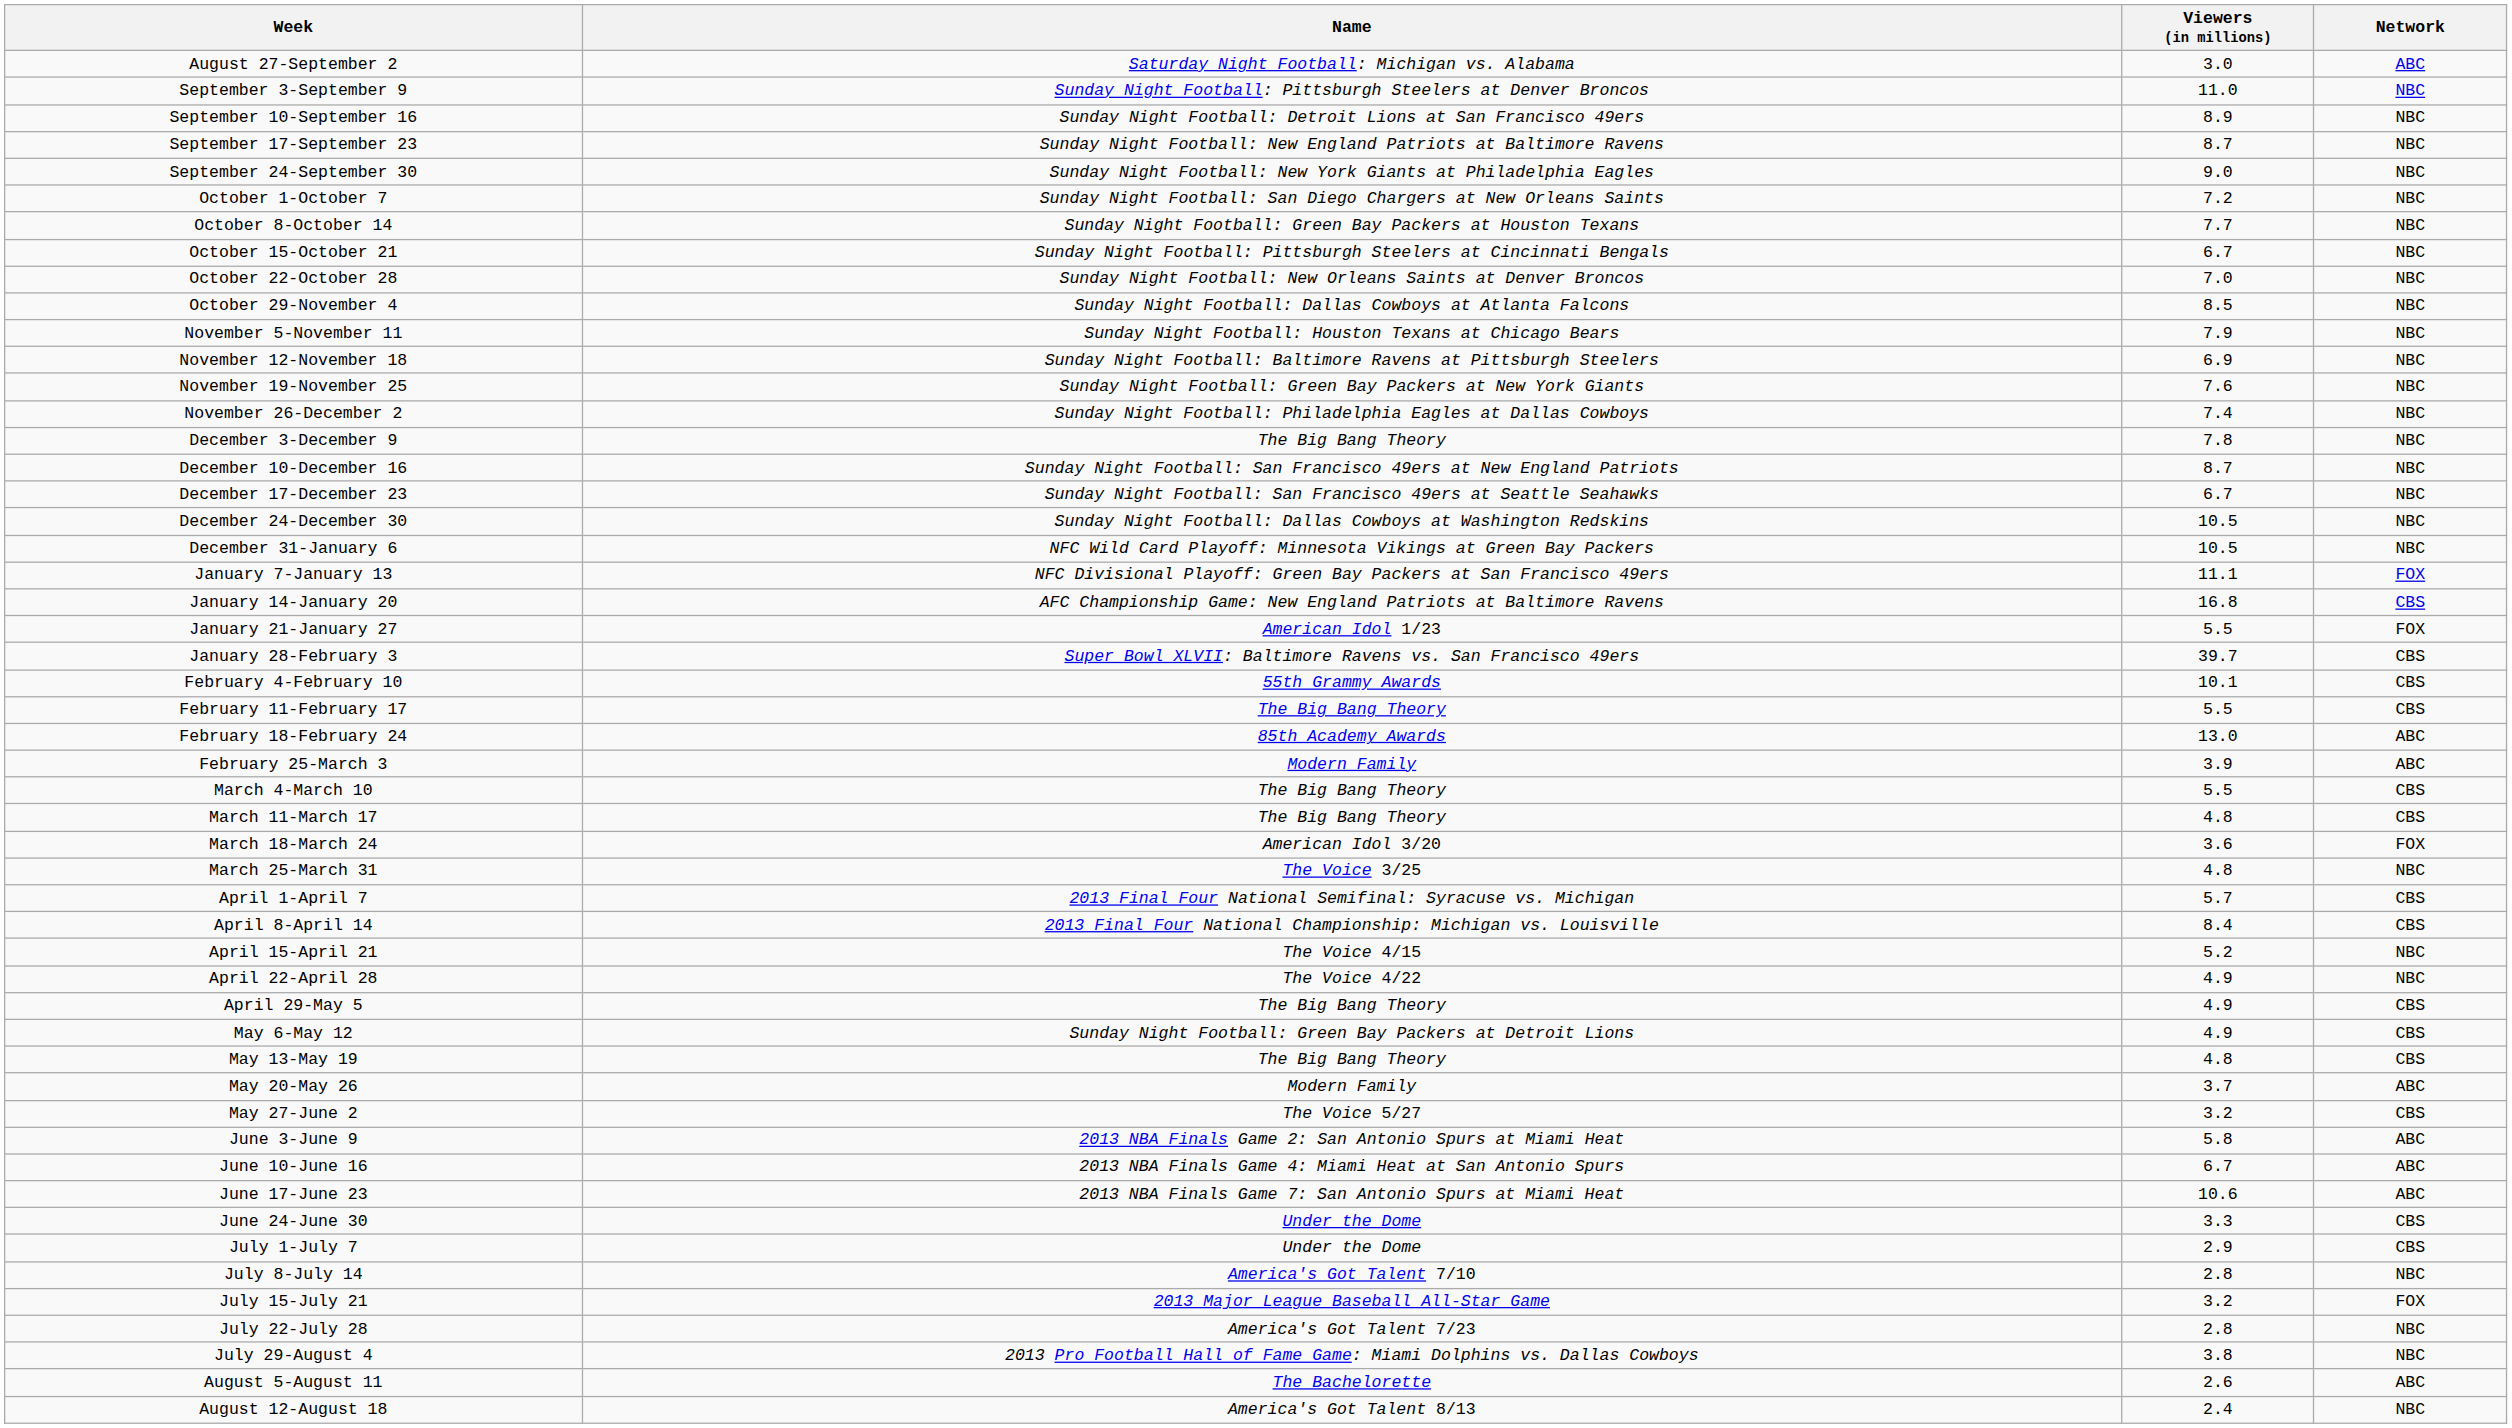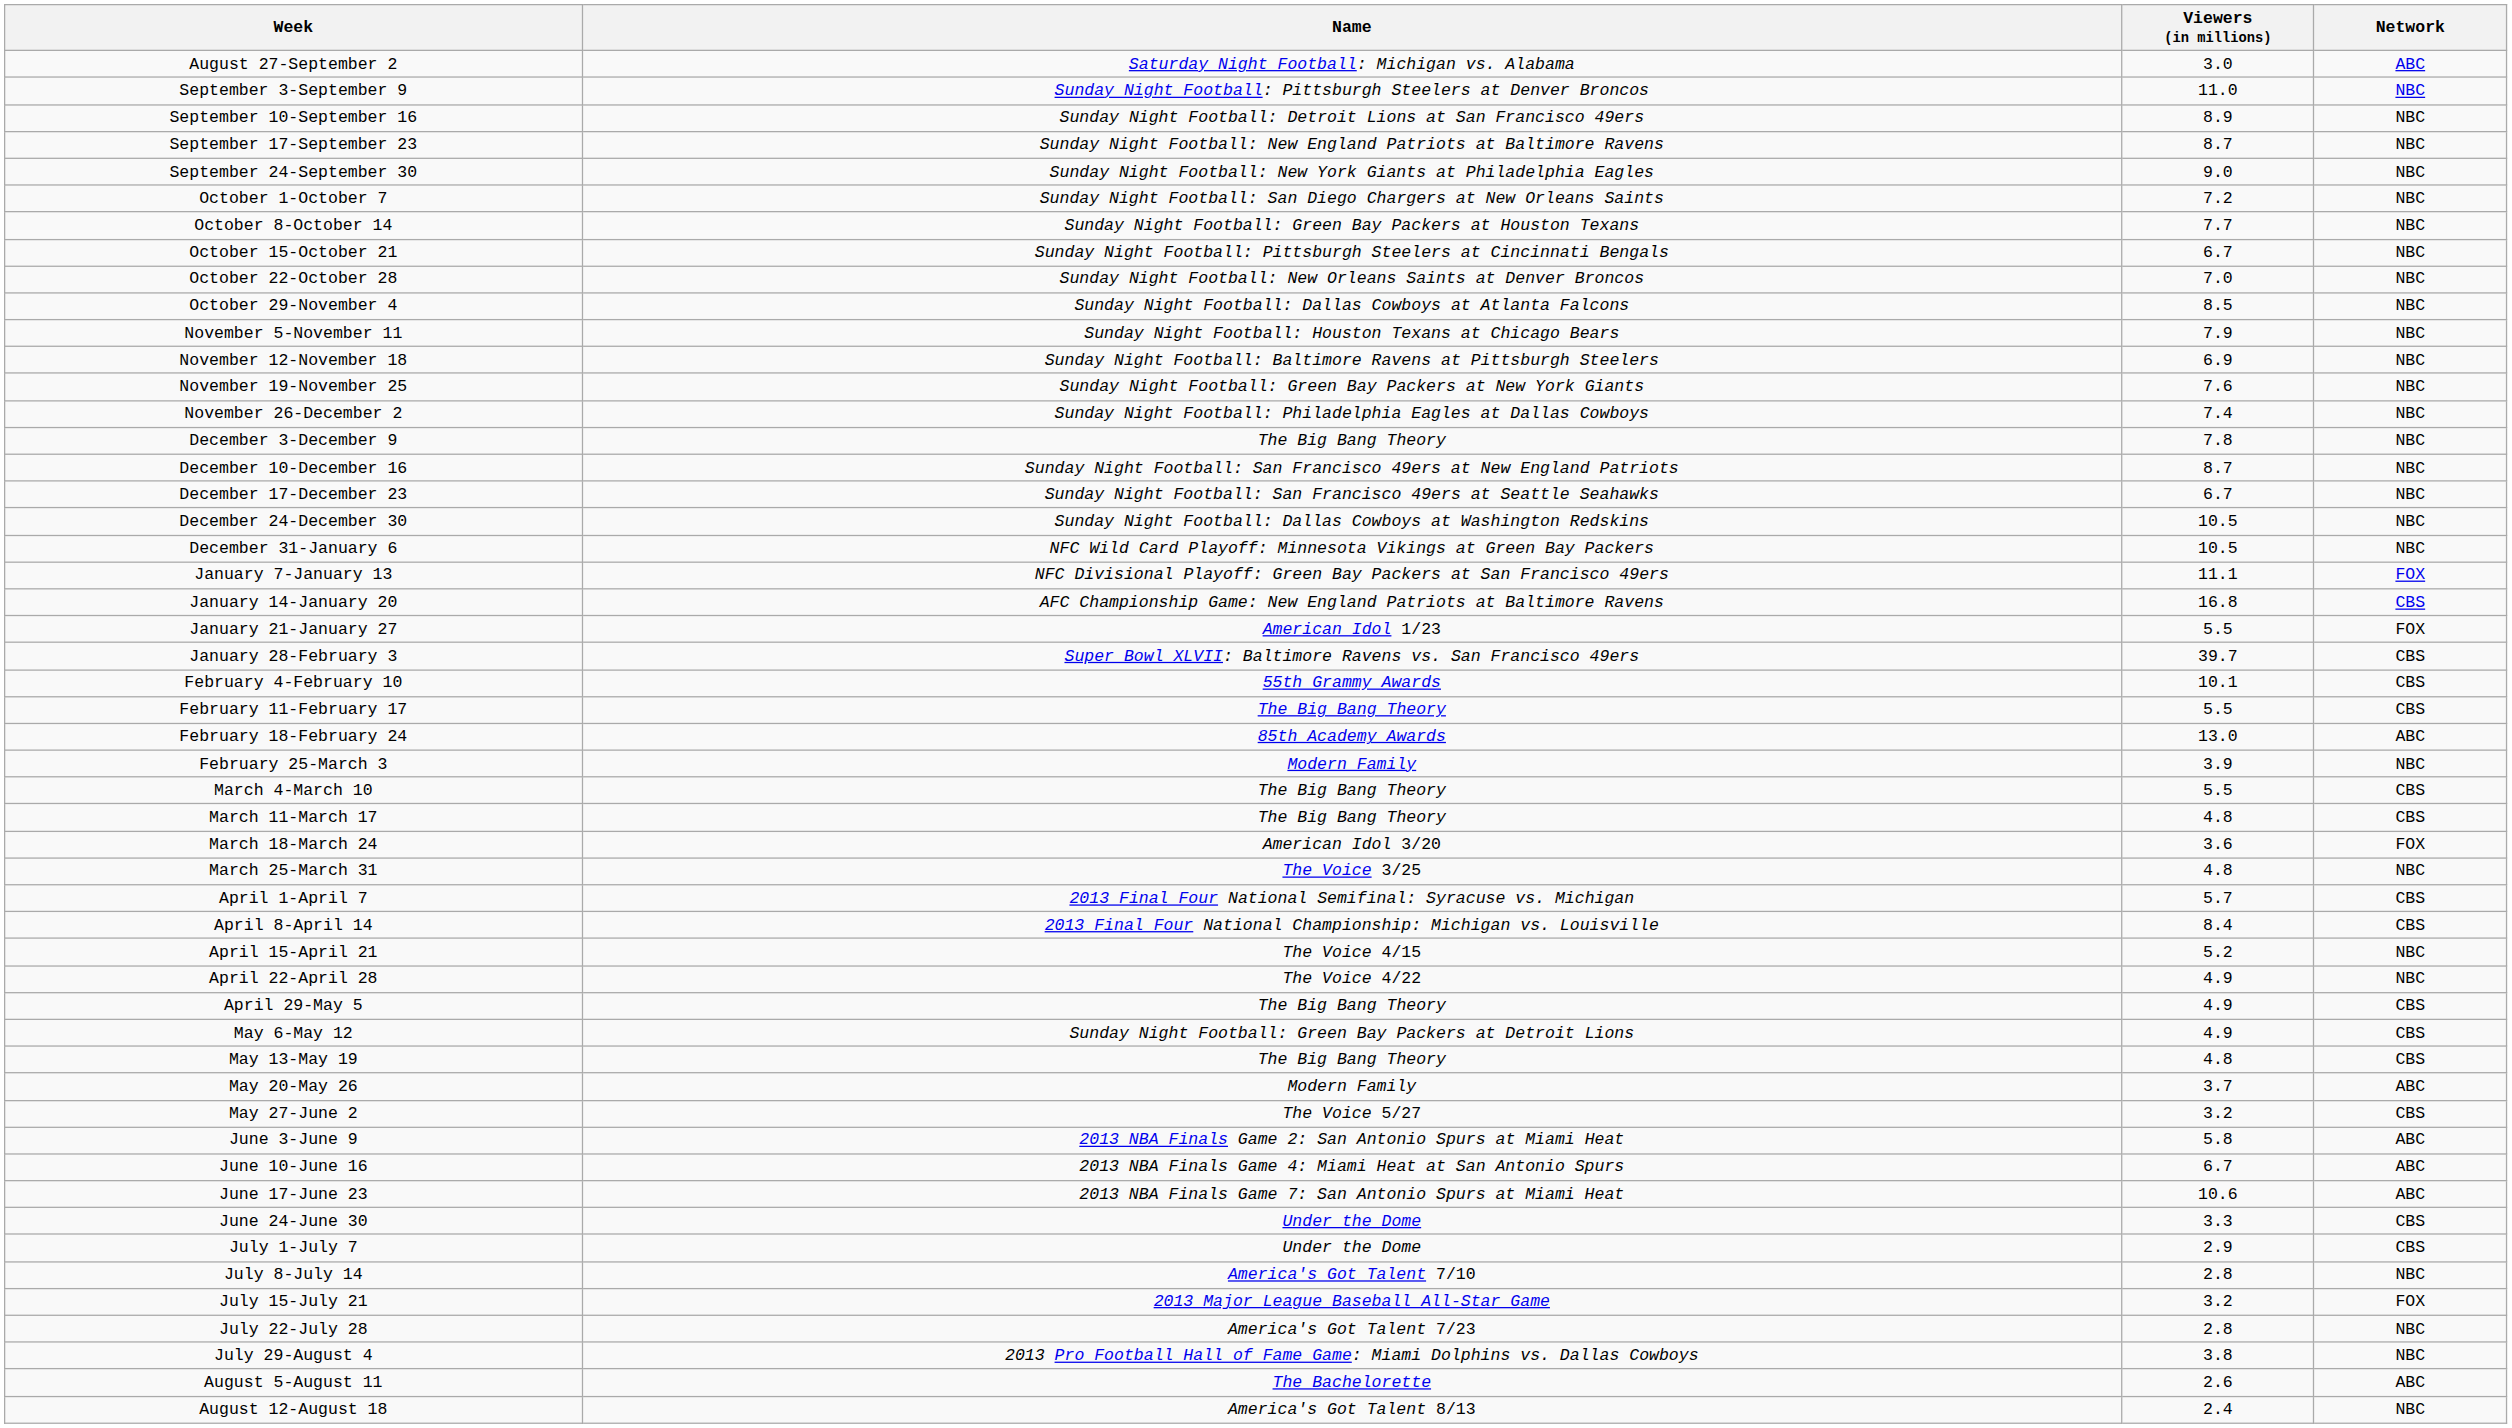 <table class="wikitable sortable collapsible collapsed">
 <tr>
 <th width="12%">Week</th>
 <th width="32%">Name</th>
 <th width="4%">Viewers<br><small>(in millions)</small></th>
 <th width="4%">Network</th>
 </tr>
 <tr align="center">
 <td align=center>August 27-September 2</td>
 <td align=center><em><a href='#'>Saturday Night Football</a>: Michigan vs. Alabama</em></td>
 <td align=center>3.0</td>
 <td align=center><a href='#'>ABC</a></td>
 </tr>
 <tr align="center">
 <td align=center>September 3-September 9</td>
 <td align=center><em><a href='#'>Sunday Night Football</a>: Pittsburgh Steelers at Denver Broncos</em></td>
 <td align=center>11.0</td>
 <td align=center><a href='#'>NBC</a></td>
 </tr>
 <tr align="center">
 <td align=center>September 10-September 16</td>
 <td align=center><em>Sunday Night Football: Detroit Lions at San Francisco 49ers</em></td>
 <td align=center>8.9</td>
 <td align=center>NBC</td>
 </tr>
 <tr align="center">
 <td align=center>September 17-September 23</td>
 <td align=center><em>Sunday Night Football: New England Patriots at Baltimore Ravens</em></td>
 <td align=center>8.7</td>
 <td align=center>NBC</td>
 </tr>
 <tr align="center">
 <td align=center>September 24-September 30</td>
 <td align=center><em>Sunday Night Football: New York Giants at Philadelphia Eagles</em></td>
 <td align=center>9.0</td>
 <td align=center>NBC</td>
 </tr>
 <tr align="center">
 <td align=center>October 1-October 7</td>
 <td align=center><em>Sunday Night Football: San Diego Chargers at New Orleans Saints</em></td>
 <td align=center>7.2</td>
 <td align=center>NBC</td>
 </tr>
 <tr align="center">
 <td align=center>October 8-October 14</td>
 <td align=center><em>Sunday Night Football: Green Bay Packers at Houston Texans</em></td>
 <td align=center>7.7</td>
 <td align=center>NBC</td>
 </tr>
 <tr align="center">
 <td align=center>October 15-October 21</td>
 <td align=center><em>Sunday Night Football: Pittsburgh Steelers at Cincinnati Bengals</em></td>
 <td align=center>6.7</td>
 <td align=center>NBC</td>
 </tr>
 <tr align="center">
 <td align=center>October 22-October 28</td>
 <td align=center><em>Sunday Night Football: New Orleans Saints at Denver Broncos</em></td>
 <td align=center>7.0</td>
 <td align=center>NBC</td>
 </tr>
 <tr align="center">
 <td align=center>October 29-November 4</td>
 <td align=center><em>Sunday Night Football: Dallas Cowboys at Atlanta Falcons</em></td>
 <td align=center>8.5</td>
 <td align=center>NBC</td>
 </tr>
 <tr align="center">
 <td align=center>November 5-November 11</td>
 <td align=center><em>Sunday Night Football: Houston Texans at Chicago Bears</em></td>
 <td align=center>7.9</td>
 <td align=center>NBC</td>
 </tr>
 <tr align="center">
 <td align=center>November 12-November 18</td>
 <td align=center><em>Sunday Night Football: Baltimore Ravens at Pittsburgh Steelers</em></td>
 <td align=center>6.9</td>
 <td align=center>NBC</td>
 </tr>
 <tr align="center">
 <td align=center>November 19-November 25</td>
 <td align=center><em>Sunday Night Football: Green Bay Packers at New York Giants</em></td>
 <td align=center>7.6</td>
 <td align=center>NBC</td>
 </tr>
 <tr align="center">
 <td align=center>November 26-December 2</td>
 <td align=center><em>Sunday Night Football: Philadelphia Eagles at Dallas Cowboys</em></td>
 <td align=center>7.4</td>
 <td align=center>NBC</td>
 </tr>
 <tr align="center">
 <td align=center>December 3-December 9</td>
 <td align=center><em>The Big Bang Theory</em></td>
 <td align=center>7.8</td>
 <td align=center>NBC</td>
 </tr>
 <tr align="center">
 <td align=center>December 10-December 16</td>
 <td align=center><em>Sunday Night Football: San Francisco 49ers at New England Patriots</em></td>
 <td align=center>8.7</td>
 <td align=center>NBC</td>
 </tr>
 <tr align="center">
 <td align=center>December 17-December 23</td>
 <td align=center><em>Sunday Night Football: San Francisco 49ers at Seattle Seahawks</em></td>
 <td align=center>6.7</td>
 <td align=center>NBC</td>
 </tr>
 <tr align="center">
 <td align=center>December 24-December 30</td>
 <td align=center><em>Sunday Night Football: Dallas Cowboys at Washington Redskins</em></td>
 <td align=center>10.5</td>
 <td align=center>NBC</td>
 </tr>
 <tr align="center">
 <td align=center>December 31-January 6</td>
 <td align=center><em>NFC Wild Card Playoff: Minnesota Vikings at Green Bay Packers</em></td>
 <td align=center>10.5</td>
 <td align=center>NBC</td>
 </tr>
 <tr align="center">
 <td align=center>January 7-January 13</td>
 <td align=center><em>NFC Divisional Playoff: Green Bay Packers at San Francisco 49ers</em></td>
 <td align=center>11.1</td>
 <td align=center><a href='#'>FOX</a></td>
 </tr>
 <tr align="center">
 <td align=center>January 14-January 20</td>
 <td align=center><em>AFC Championship Game: New England Patriots at Baltimore Ravens</em></td>
 <td align=center>16.8</td>
 <td align=center><a href='#'>CBS</a></td>
 </tr>
 <tr align="center">
 <td align=center>January 21-January 27</td>
 <td align=center><em><a href='#'>American Idol</a></em> 1/23</td>
 <td align=center>5.5</td>
 <td align=center>FOX</td>
 </tr>
 <tr align="center">
 <td align=center>January 28-February 3</td>
 <td align=center><em><a href='#'>Super Bowl XLVII</a>: Baltimore Ravens vs. San Francisco 49ers</em></td>
 <td align=center>39.7</td>
 <td align=center>CBS</td>
 </tr>
 <tr align="center">
 <td align=center>February 4-February 10</td>
 <td align=center><em><a href='#'>55th Grammy Awards</a></em></td>
 <td align=center>10.1</td>
 <td align=center>CBS</td>
 </tr>
 <tr align="center">
 <td align=center>February 11-February 17</td>
 <td align=center><em><a href='#'>The Big Bang Theory</a></em></td>
 <td align=center>5.5</td>
 <td align=center>CBS</td>
 </tr>
 <tr align="center">
 <td align=center>February 18-February 24</td>
 <td align=center><em><a href='#'>85th Academy Awards</a></em></td>
 <td align=center>13.0</td>
 <td align=center>ABC</td>
 </tr>
 <tr align="center">
 <td align=center>February 25-March 3</td>
 <td align=center><em><a href='#'>Modern Family</a></em></td>
 <td align=center>3.9</td>
-<td align=center>ABC</td>
+<td align=center>NBC</td>
 </tr>
 <tr align="center">
 <td align=center>March 4-March 10</td>
 <td align=center><em>The Big Bang Theory</em></td>
 <td align=center>5.5</td>
 <td align=center>CBS</td>
 </tr>
 <tr align="center">
 <td align=center>March 11-March 17</td>
 <td align=center><em>The Big Bang Theory</em></td>
 <td align=center>4.8</td>
 <td align=center>CBS</td>
 </tr>
 <tr align="center">
 <td align=center>March 18-March 24</td>
 <td align=center><em>American Idol</em> 3/20</td>
 <td align=center>3.6</td>
 <td align=center>FOX</td>
 </tr>
 <tr align="center">
 <td align=center>March 25-March 31</td>
 <td align=center><em><a href='#'>The Voice</a></em> 3/25</td>
 <td align=center>4.8</td>
 <td align=center>NBC</td>
 </tr>
 <tr align="center">
 <td align=center>April 1-April 7</td>
 <td align=center><em><a href='#'>2013 Final Four</a> National Semifinal: Syracuse vs. Michigan</em></td>
 <td align=center>5.7</td>
 <td align=center>CBS</td>
 </tr>
 <tr align="center">
 <td align=center>April 8-April 14</td>
 <td align=center><em><a href='#'>2013 Final Four</a> National Championship: Michigan vs. Louisville</em></td>
 <td align=center>8.4</td>
 <td align=center>CBS</td>
 </tr>
 <tr align="center">
 <td align=center>April 15-April 21</td>
 <td align=center><em>The Voice</em> 4/15</td>
 <td align=center>5.2</td>
 <td align=center>NBC</td>
 </tr>
 <tr align="center">
 <td align=center>April 22-April 28</td>
 <td align=center><em>The Voice</em> 4/22</td>
 <td align=center>4.9</td>
 <td align=center>NBC</td>
 </tr>
 <tr align="center">
 <td align=center>April 29-May 5</td>
 <td align=center><em>The Big Bang Theory</em></td>
 <td align=center>4.9</td>
 <td align=center>CBS</td>
 </tr>
 <tr align="center">
 <td align=center>May 6-May 12</td>
 <td align=center><em>Sunday Night Football: Green Bay Packers at Detroit Lions</em></td>
 <td align=center>4.9</td>
 <td align=center>CBS</td>
 </tr>
 <tr align="center">
 <td align=center>May 13-May 19</td>
 <td align=center><em>The Big Bang Theory</em></td>
 <td align=center>4.8</td>
 <td align=center>CBS</td>
 </tr>
 <tr align="center">
 <td align=center>May 20-May 26</td>
 <td align=center><em>Modern Family</em></td>
 <td align=center>3.7</td>
 <td align=center>ABC</td>
 </tr>
 <tr align="center">
 <td align=center>May 27-June 2</td>
 <td align=center><em>The Voice</em> 5/27</td>
 <td align=center>3.2</td>
 <td align=center>CBS</td>
 </tr>
 <tr align="center">
 <td align=center>June 3-June 9</td>
 <td align=center><em><a href='#'>2013 NBA Finals</a> Game 2: San Antonio Spurs at Miami Heat</em></td>
 <td align=center>5.8</td>
 <td align=center>ABC</td>
 </tr>
 <tr align="center">
 <td align=center>June 10-June 16</td>
 <td align=center><em>2013 NBA Finals Game 4: Miami Heat at San Antonio Spurs</em></td>
 <td align=center>6.7</td>
 <td align=center>ABC</td>
 </tr>
 <tr align="center">
 <td align=center>June 17-June 23</td>
 <td align=center><em>2013 NBA Finals Game 7: San Antonio Spurs at Miami Heat</em></td>
 <td align=center>10.6</td>
 <td align=center>ABC</td>
 </tr>
 <tr align="center">
 <td align=center>June 24-June 30</td>
 <td align=center><em><a href='#'>Under the Dome</a></em></td>
 <td align=center>3.3</td>
 <td align=center>CBS</td>
 </tr>
 <tr align="center">
 <td align=center>July 1-July 7</td>
 <td align=center><em>Under the Dome</em></td>
 <td align=center>2.9</td>
 <td align=center>CBS</td>
 </tr>
 <tr align="center">
 <td align=center>July 8-July 14</td>
 <td align=center><em><a href='#'>America's Got Talent</a></em> 7/10</td>
 <td align=center>2.8</td>
 <td align=center>NBC</td>
 </tr>
 <tr align="center">
 <td align=center>July 15-July 21</td>
 <td align=center><em><a href='#'>2013 Major League Baseball All-Star Game</a></em></td>
 <td align=center>3.2</td>
 <td align=center>FOX</td>
 </tr>
 <tr align="center">
 <td align=center>July 22-July 28</td>
 <td align=center><em>America's Got Talent</em> 7/23</td>
 <td align=center>2.8</td>
 <td align=center>NBC</td>
 </tr>
 <tr align="center">
 <td align=center>July 29-August 4</td>
 <td align=center><em>2013 <a href='#'>Pro Football Hall of Fame Game</a>: Miami Dolphins vs. Dallas Cowboys</em></td>
 <td align=center>3.8</td>
 <td align=center>NBC</td>
 </tr>
 <tr align="center">
 <td align=center>August 5-August 11</td>
 <td align=center><em><a href='#'>The Bachelorette</a></em></td>
 <td align=center>2.6</td>
 <td align=center>ABC</td>
 </tr>
 <tr align="center">
 <td align=center>August 12-August 18</td>
 <td align=center><em>America's Got Talent</em> 8/13</td>
 <td align=center>2.4</td>
 <td align=center>NBC</td>
 </tr>
 </table>
